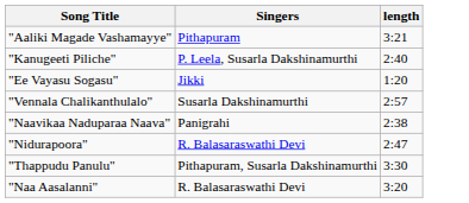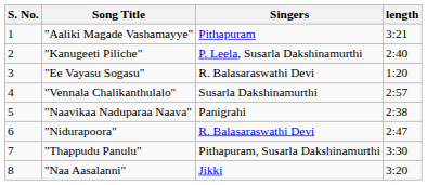 <table class="wikitable">
 <tr>
+<th>S. No.</th>
 <th>Song Title</th>
 <th>Singers</th>
 <th>length</th>
 </tr>
 <tr>
+<td>1</td>
 <td>"Aaliki Magade Vashamayye"</td>
 <td><a href='#'>Pithapuram</a></td>
 <td>3:21</td>
 </tr>
 <tr>
+<td>2</td>
 <td>"Kanugeeti Piliche"</td>
 <td><a href='#'>P. Leela</a>, Susarla Dakshinamurthi</td>
 <td>2:40</td>
 </tr>
 <tr>
+<td>3</td>
 <td>"Ee Vayasu Sogasu"</td>
-<td><a href='#'>Jikki</a></td>
+<td>R. Balasaraswathi Devi</td>
 <td>1:20</td>
 </tr>
 <tr>
+<td>4</td>
 <td>"Vennala Chalikanthulalo"</td>
 <td>Susarla Dakshinamurthi</td>
 <td>2:57</td>
 </tr>
 <tr>
+<td>5</td>
 <td>"Naavikaa Naduparaa Naava"</td>
 <td>Panigrahi</td>
 <td>2:38</td>
 </tr>
 <tr>
+<td>6</td>
 <td>"Nidurapoora"</td>
 <td><a href='#'>R. Balasaraswathi Devi</a></td>
 <td>2:47</td>
 </tr>
 <tr>
+<td>7</td>
 <td>"Thappudu Panulu"</td>
 <td>Pithapuram, Susarla Dakshinamurthi</td>
 <td>3:30</td>
 </tr>
 <tr>
+<td>8</td>
 <td>"Naa Aasalanni"</td>
-<td>R. Balasaraswathi Devi</td>
+<td><a href='#'>Jikki</a></td>
 <td>3:20</td>
 </tr>
 </table>
